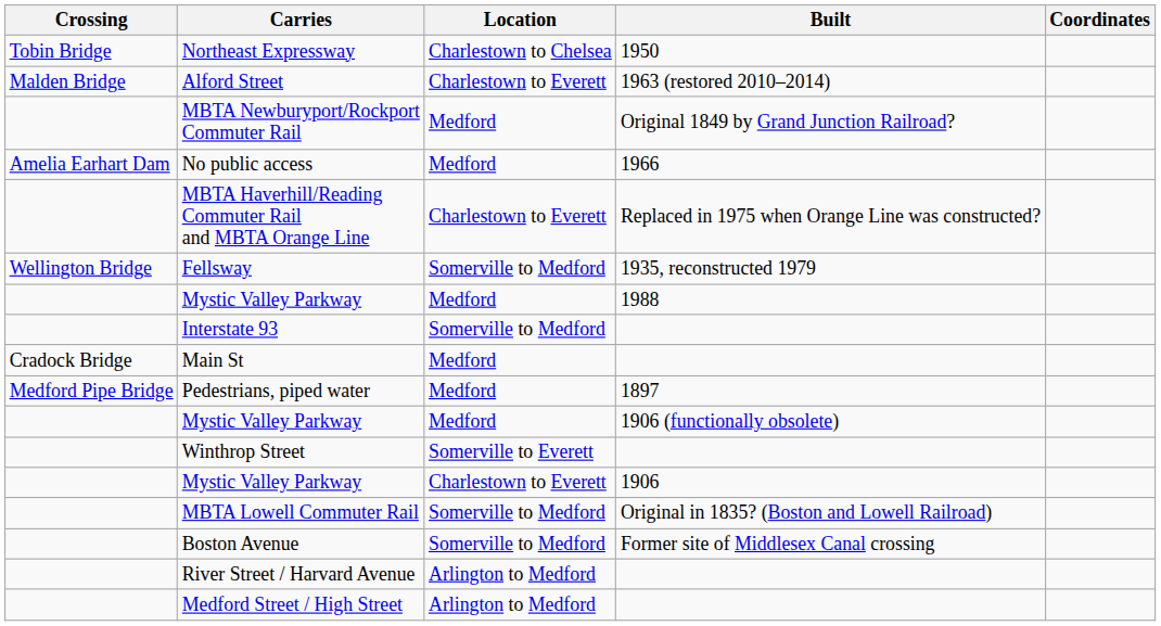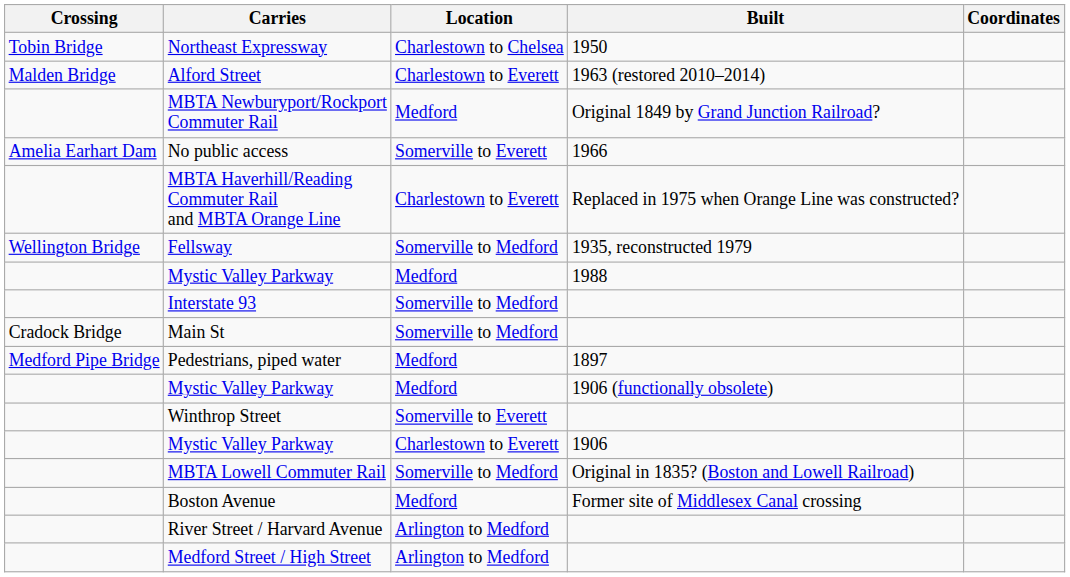 <table class=wikitable>
 <tr>
 <th>Crossing</th>
 <th>Carries</th>
 <th>Location</th>
 <th>Built</th>
 <th>Coordinates</th>
 </tr>
 <tr>
 <td><a href='#'>Tobin Bridge</a></td>
 <td> <a href='#'>Northeast Expressway</a></td>
 <td><a href='#'>Charlestown</a> to <a href='#'>Chelsea</a></td>
 <td>1950</td>
 <td></td>
 </tr>
 <tr>
 <td><a href='#'>Malden Bridge</a></td>
 <td> <a href='#'>Alford Street</a></td>
 <td><a href='#'>Charlestown</a> to <a href='#'>Everett</a></td>
 <td>1963 (restored 2010–2014)</td>
 <td></td>
 </tr>
 <tr>
 <td></td>
 <td> <a href='#'>MBTA Newburyport/Rockport<br>Commuter Rail</a></td>
 <td><a href='#'>Medford</a></td>
 <td>Original 1849 by <a href='#'>Grand Junction Railroad</a>?</td>
 <td></td>
 </tr>
 <tr>
 <td><a href='#'>Amelia Earhart Dam</a></td>
 <td>No public access</td>
-<td><a href='#'>Medford</a></td>
+<td><a href='#'>Somerville</a> to <a href='#'>Everett</a></td>
 <td>1966</td>
 <td></td>
 </tr>
 <tr>
 <td></td>
 <td> <a href='#'>MBTA Haverhill/Reading<br>Commuter Rail</a><br>and <a href='#'>MBTA Orange Line</a></td>
 <td><a href='#'>Charlestown</a> to <a href='#'>Everett</a></td>
 <td>Replaced in 1975 when Orange Line was constructed?</td>
 <td></td>
 </tr>
 <tr>
 <td><a href='#'>Wellington Bridge</a></td>
 <td> <a href='#'>Fellsway</a></td>
 <td><a href='#'>Somerville</a> to <a href='#'>Medford</a></td>
 <td>1935, reconstructed 1979</td>
 <td></td>
 </tr>
 <tr>
 <td></td>
 <td> <a href='#'>Mystic Valley Parkway</a></td>
 <td><a href='#'>Medford</a></td>
 <td>1988</td>
 <td></td>
 </tr>
 <tr>
 <td></td>
 <td> <a href='#'>Interstate 93</a></td>
 <td><a href='#'>Somerville</a> to <a href='#'>Medford</a></td>
 <td></td>
 <td></td>
 </tr>
 <tr>
 <td>Cradock Bridge</td>
 <td>Main St</td>
-<td><a href='#'>Medford</a></td>
+<td><a href='#'>Somerville</a> to <a href='#'>Medford</a></td>
 <td></td>
 <td></td>
 </tr>
 <tr>
 <td><a href='#'>Medford Pipe Bridge</a></td>
 <td>Pedestrians, piped water</td>
 <td><a href='#'>Medford</a></td>
 <td>1897</td>
 <td></td>
 </tr>
 <tr>
 <td></td>
 <td>  <a href='#'>Mystic Valley Parkway</a></td>
 <td><a href='#'>Medford</a></td>
 <td>1906 (<a href='#'>functionally obsolete</a>)</td>
 <td></td>
 </tr>
 <tr>
 <td></td>
 <td>Winthrop Street</td>
 <td><a href='#'>Somerville</a> to <a href='#'>Everett</a></td>
 <td></td>
 <td></td>
 </tr>
 <tr>
 <td></td>
 <td> <a href='#'>Mystic Valley Parkway</a></td>
 <td><a href='#'>Charlestown</a> to <a href='#'>Everett</a></td>
 <td>1906 </td>
 <td></td>
 </tr>
 <tr>
 <td></td>
 <td> <a href='#'>MBTA Lowell Commuter Rail</a></td>
 <td><a href='#'>Somerville</a> to <a href='#'>Medford</a></td>
 <td>Original in 1835? (<a href='#'>Boston and Lowell Railroad</a>)</td>
 <td></td>
 </tr>
 <tr>
 <td></td>
 <td>Boston Avenue</td>
-<td><a href='#'>Somerville</a> to <a href='#'>Medford</a></td>
+<td><a href='#'>Medford</a></td>
 <td>Former site of <a href='#'>Middlesex Canal</a> crossing</td>
 <td></td>
 </tr>
 <tr>
 <td></td>
 <td>River Street / Harvard Avenue</td>
 <td><a href='#'>Arlington</a> to <a href='#'>Medford</a></td>
 <td></td>
 <td></td>
 </tr>
 <tr>
 <td></td>
 <td> <a href='#'>Medford Street / High Street</a></td>
 <td><a href='#'>Arlington</a> to <a href='#'>Medford</a></td>
 <td></td>
 <td></td>
 </tr>
 </table>
